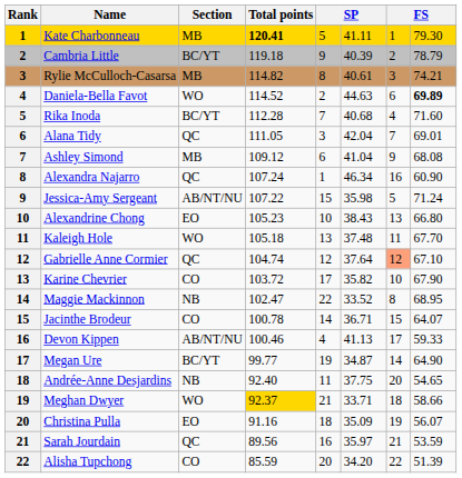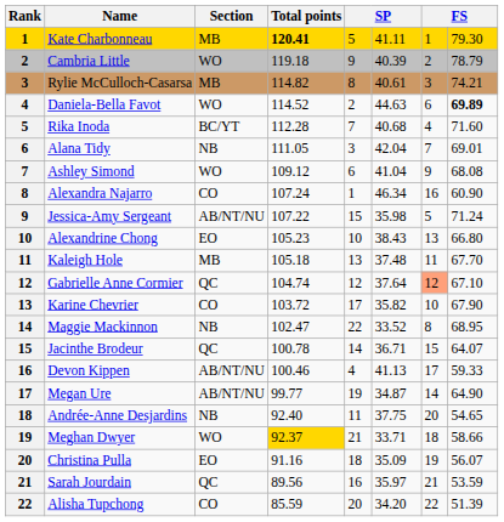 <table class="wikitable sortable">
 <tr>
 <th>Rank</th>
 <th>Name</th>
 <th>Section</th>
 <th>Total points</th>
 <th colspan="2" width="80px"><a href='#'>SP</a></th>
 <th colspan="2" width="80px"><a href='#'>FS</a></th>
 </tr>
 <tr bgcolor="gold">
 <td align="center"><strong>1</strong></td>
 <td><a href='#'>Kate Charbonneau</a></td>
 <td>MB</td>
 <td><strong>120.41</strong></td>
 <td>5</td>
 <td>41.11</td>
 <td>1</td>
 <td>79.30</td>
 </tr>
 <tr bgcolor="silver">
 <td align="center"><strong>2</strong></td>
 <td><a href='#'>Cambria Little</a></td>
-<td>BC/YT</td>
+<td>WO</td>
 <td>119.18</td>
 <td>9</td>
 <td>40.39</td>
 <td>2</td>
 <td>78.79</td>
 </tr>
 <tr bgcolor="cc9966">
 <td align="center"><strong>3</strong></td>
 <td>Rylie McCulloch-Casarsa</td>
 <td>MB</td>
 <td>114.82</td>
 <td>8</td>
 <td>40.61</td>
 <td>3</td>
 <td>74.21</td>
 </tr>
 <tr>
 <th>4</th>
 <td><a href='#'>Daniela-Bella Favot</a></td>
 <td>WO</td>
 <td>114.52</td>
 <td>2</td>
 <td>44.63</td>
 <td>6</td>
 <td><strong>69.89</strong></td>
 </tr>
 <tr>
 <th>5</th>
 <td><a href='#'>Rika Inoda</a></td>
 <td>BC/YT</td>
 <td>112.28</td>
 <td>7</td>
 <td>40.68</td>
 <td>4</td>
 <td>71.60</td>
 </tr>
 <tr>
 <th>6</th>
 <td><a href='#'>Alana Tidy</a></td>
-<td>QC</td>
+<td>NB</td>
 <td>111.05</td>
 <td>3</td>
 <td>42.04</td>
 <td>7</td>
 <td>69.01</td>
 </tr>
 <tr>
 <th>7</th>
 <td><a href='#'>Ashley Simond</a></td>
-<td>MB</td>
+<td>WO</td>
 <td>109.12</td>
 <td>6</td>
 <td>41.04</td>
 <td>9</td>
 <td>68.08</td>
 </tr>
 <tr>
 <th>8</th>
 <td><a href='#'>Alexandra Najarro</a></td>
-<td>QC</td>
+<td>CO</td>
 <td>107.24</td>
 <td>1</td>
 <td>46.34</td>
 <td>16</td>
 <td>60.90</td>
 </tr>
 <tr>
 <th>9</th>
 <td><a href='#'>Jessica-Amy Sergeant</a></td>
 <td>AB/NT/NU</td>
 <td>107.22</td>
 <td>15</td>
 <td>35.98</td>
 <td>5</td>
 <td>71.24</td>
 </tr>
 <tr>
 <th>10</th>
 <td><a href='#'>Alexandrine Chong</a></td>
 <td>EO</td>
 <td>105.23</td>
 <td>10</td>
 <td>38.43</td>
 <td>13</td>
 <td>66.80</td>
 </tr>
 <tr>
 <th>11</th>
 <td><a href='#'>Kaleigh Hole</a></td>
-<td>WO</td>
+<td>MB</td>
 <td>105.18</td>
 <td>13</td>
 <td>37.48</td>
 <td>11</td>
 <td>67.70</td>
 </tr>
 <tr>
 <th>12</th>
 <td><a href='#'>Gabrielle Anne Cormier</a></td>
 <td>QC</td>
 <td>104.74</td>
 <td>12</td>
 <td>37.64</td>
 <td style="background: lightsalmon;">12</td>
 <td>67.10</td>
 </tr>
 <tr>
 <th>13</th>
 <td><a href='#'>Karine Chevrier</a></td>
 <td>CO</td>
 <td>103.72</td>
 <td>17</td>
 <td>35.82</td>
 <td>10</td>
 <td>67.90</td>
 </tr>
 <tr>
 <th>14</th>
 <td><a href='#'>Maggie Mackinnon</a></td>
 <td>NB</td>
 <td>102.47</td>
 <td>22</td>
 <td>33.52</td>
 <td>8</td>
 <td>68.95</td>
 </tr>
 <tr>
 <th>15</th>
 <td><a href='#'>Jacinthe Brodeur</a></td>
-<td>CO</td>
+<td>QC</td>
 <td>100.78</td>
 <td>14</td>
 <td>36.71</td>
 <td>15</td>
 <td>64.07</td>
 </tr>
 <tr>
 <th>16</th>
 <td><a href='#'>Devon Kippen</a></td>
 <td>AB/NT/NU</td>
 <td>100.46</td>
 <td>4</td>
 <td>41.13</td>
 <td>17</td>
 <td>59.33</td>
 </tr>
 <tr>
 <th>17</th>
 <td><a href='#'>Megan Ure</a></td>
-<td>BC/YT</td>
+<td>AB/NT/NU</td>
 <td>99.77</td>
 <td>19</td>
 <td>34.87</td>
 <td>14</td>
 <td>64.90</td>
 </tr>
 <tr>
 <th>18</th>
 <td><a href='#'>Andrée-Anne Desjardins</a></td>
 <td>NB</td>
 <td>92.40</td>
 <td>11</td>
 <td>37.75</td>
 <td>20</td>
 <td>54.65</td>
 </tr>
 <tr>
 <th>19</th>
 <td><a href='#'>Meghan Dwyer</a></td>
 <td>WO</td>
 <td style="background: gold;">92.37</td>
 <td>21</td>
 <td>33.71</td>
 <td>18</td>
 <td>58.66</td>
 </tr>
 <tr>
 <th>20</th>
 <td><a href='#'>Christina Pulla</a></td>
 <td>EO</td>
 <td>91.16</td>
 <td>18</td>
 <td>35.09</td>
 <td>19</td>
 <td>56.07</td>
 </tr>
 <tr>
 <th>21</th>
 <td><a href='#'>Sarah Jourdain</a></td>
 <td>QC</td>
 <td>89.56</td>
 <td>16</td>
 <td>35.97</td>
 <td>21</td>
 <td>53.59</td>
 </tr>
 <tr>
 <th>22</th>
 <td><a href='#'>Alisha Tupchong</a></td>
 <td>CO</td>
 <td>85.59</td>
 <td>20</td>
 <td>34.20</td>
 <td>22</td>
 <td>51.39</td>
 </tr>
 </table>
